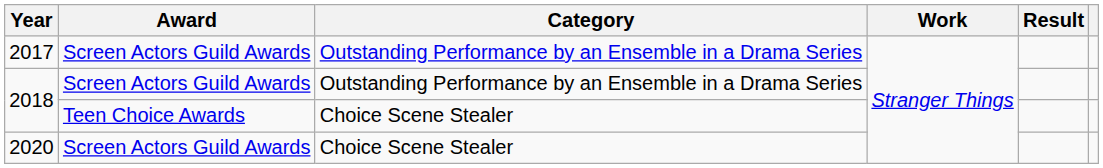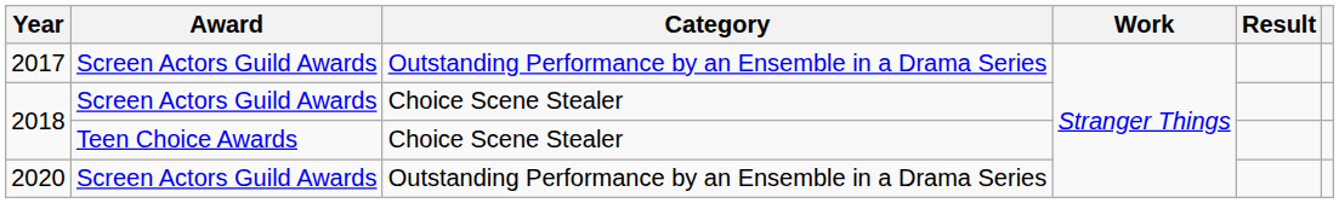 <table class="wikitable sortable">
 <tr>
 <th>Year</th>
 <th>Award</th>
 <th>Category</th>
 <th>Work</th>
 <th>Result</th>
 <th class="unsortable"></th>
 </tr>
 <tr>
 <td>2017</td>
 <td><a href='#'>Screen Actors Guild Awards</a></td>
 <td><a href='#'>Outstanding Performance by an Ensemble in a Drama Series</a></td>
 <td rowspan="4"><em><a href='#'>Stranger Things</a></em></td>
 <td></td>
 <td style="text-align:center;"></td>
 </tr>
 <tr>
 <td rowspan=2>2018</td>
 <td><a href='#'>Screen Actors Guild Awards</a></td>
-<td>Outstanding Performance by an Ensemble in a Drama Series</td>
+<td>Choice Scene Stealer</td>
 <td></td>
 <td style="text-align:center;"></td>
 </tr>
 <tr>
 <td><a href='#'>Teen Choice Awards</a></td>
 <td>Choice Scene Stealer</td>
 <td></td>
 <td style="text-align:center;"></td>
 </tr>
 <tr>
 <td>2020</td>
 <td><a href='#'>Screen Actors Guild Awards</a></td>
-<td>Choice Scene Stealer</td>
+<td>Outstanding Performance by an Ensemble in a Drama Series</td>
 <td></td>
 <td style="text-align:center;"></td>
 </tr>
 </table>
